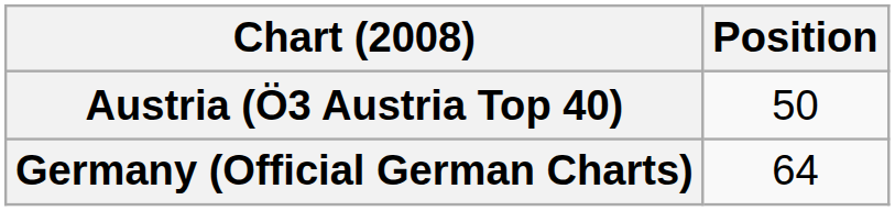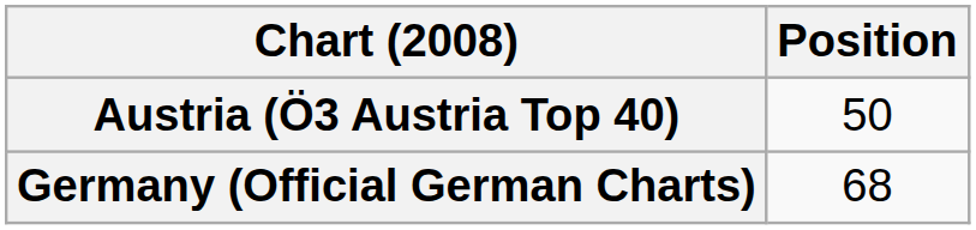 <table class="wikitable sortable plainrowheaders" style="text-align:center">
 <tr>
 <th scope="col">Chart (2008)</th>
 <th scope="col">Position</th>
 </tr>
 <tr>
 <th scope="row">Austria (Ö3 Austria Top 40)</th>
 <td>50</td>
 </tr>
 <tr>
 <th scope="row">Germany (Official German Charts)</th>
-<td>64</td>
+<td>68</td>
 </tr>
 </table>
